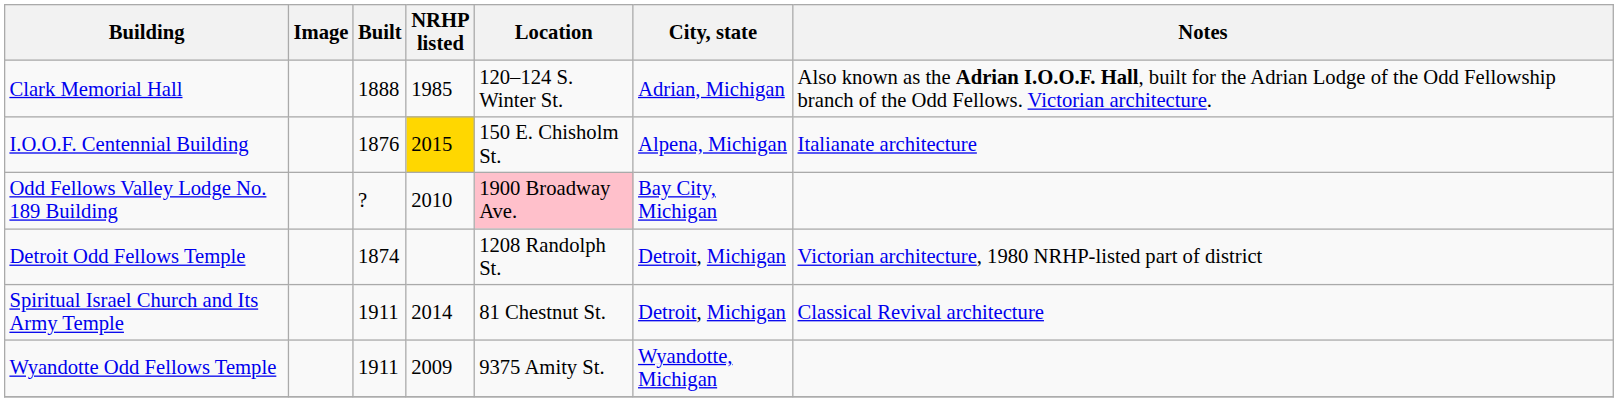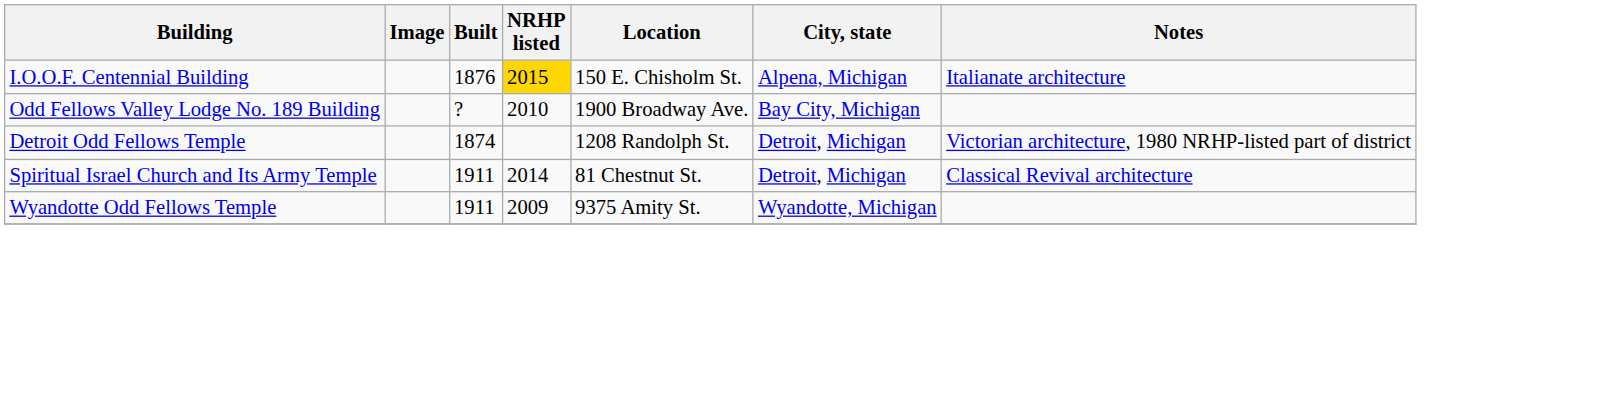 <table class="wikitable sortable">
 <tr>
 <th>Building<br></th>
 <th class="unsortable">Image</th>
 <th>Built</th>
 <th>NRHP<br>listed</th>
 <th>Location</th>
 <th>City, state</th>
 <th class="unsortable">Notes</th>
-</tr>
-<tr>
-<td><a href='#'>Clark Memorial Hall</a></td>
-<td></td>
-<td>1888</td>
-<td>1985</td>
-<td>120–124 S. Winter St.<br><small></small></td>
-<td><a href='#'>Adrian, Michigan</a></td>
-<td>Also known as the <strong>Adrian I.O.O.F. Hall</strong>, built for the Adrian Lodge of the Odd Fellowship branch of the Odd Fellows. <a href='#'>Victorian architecture</a>.</td>
 </tr>
 <tr>
 <td><a href='#'>I.O.O.F. Centennial Building</a></td>
 <td></td>
 <td>1876</td>
 <td style="background: gold;">2015</td>
 <td>150 E. Chisholm St.<br><small></small></td>
 <td><a href='#'>Alpena, Michigan</a></td>
 <td><a href='#'>Italianate architecture</a></td>
 </tr>
 <tr>
 <td><a href='#'>Odd Fellows Valley Lodge No. 189 Building</a></td>
 <td></td>
 <td>?</td>
 <td>2010</td>
-<td style="background: pink;">1900 Broadway Ave.<br><small></small></td>
+<td>1900 Broadway Ave.<br><small></small></td>
 <td><a href='#'>Bay City, Michigan</a></td>
 <td></td>
 </tr>
 <tr>
 <td><a href='#'>Detroit Odd Fellows Temple</a></td>
 <td></td>
 <td>1874</td>
 <td></td>
 <td>1208 Randolph St.</td>
 <td><a href='#'>Detroit</a>, <a href='#'>Michigan</a></td>
 <td><a href='#'>Victorian architecture</a>, 1980 NRHP-listed part of district</td>
 </tr>
 <tr>
 <td><a href='#'>Spiritual Israel Church and Its Army Temple</a></td>
 <td></td>
 <td>1911</td>
 <td>2014</td>
 <td>81 Chestnut St.<br><small></small></td>
 <td><a href='#'>Detroit</a>, <a href='#'>Michigan</a></td>
 <td><a href='#'>Classical Revival architecture</a></td>
 </tr>
 <tr>
 <td><a href='#'>Wyandotte Odd Fellows Temple</a></td>
 <td></td>
 <td>1911</td>
 <td>2009</td>
 <td>9375 Amity St.<br><small></small></td>
 <td><a href='#'>Wyandotte, Michigan</a></td>
 <td></td>
 </tr>
 <tr>
 </tr>
 </table>
